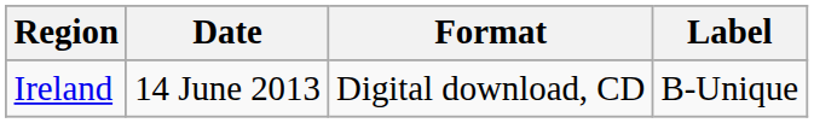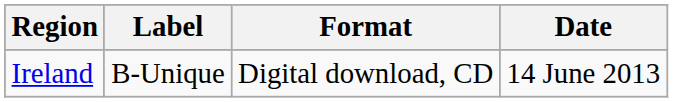 <table class=wikitable>
 <tr>
 <th>Region</th>
+<th>Label</th>
+<th>Format</th>
 <th>Date</th>
-<th>Format</th>
-<th>Label</th>
 </tr>
 <tr>
 <td><a href='#'>Ireland</a></td>
+<td>B-Unique</td>
+<td>Digital download, CD</td>
 <td>14 June 2013</td>
-<td>Digital download, CD</td>
-<td>B-Unique</td>
 </tr>
 </table>
